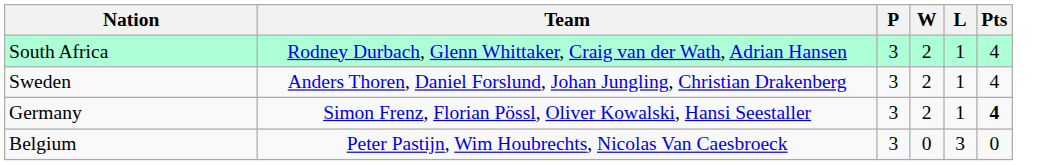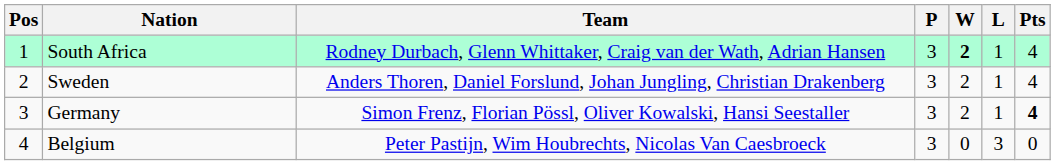 <table class="wikitable" style="font-size: 100%">
 <tr>
+<th width=20>Pos</th>
 <th width=200>Nation</th>
 <th width=500>Team</th>
 <th width=20>P</th>
 <th width=20>W</th>
 <th width=20>L</th>
 <th width=20>Pts</th>
 </tr>
 <tr align=center style="background: #ADFFD6;">
+<td>1</td>
 <td align="left"> South Africa</td>
 <td><a href='#'>Rodney Durbach</a>, <a href='#'>Glenn Whittaker</a>, <a href='#'>Craig van der Wath</a>, <a href='#'>Adrian Hansen</a></td>
 <td>3</td>
-<td>2</td>
+<td><strong>2</strong></td>
 <td>1</td>
 <td>4</td>
 </tr>
 <tr align=center>
+<td>2</td>
 <td align="left"> Sweden</td>
 <td><a href='#'>Anders Thoren</a>, <a href='#'>Daniel Forslund</a>, <a href='#'>Johan Jungling</a>, <a href='#'>Christian Drakenberg</a></td>
 <td>3</td>
 <td>2</td>
 <td>1</td>
 <td>4</td>
 </tr>
 <tr align=center>
+<td>3</td>
 <td align="left"> Germany</td>
 <td><a href='#'>Simon Frenz</a>, <a href='#'>Florian Pössl</a>, <a href='#'>Oliver Kowalski</a>, <a href='#'>Hansi Seestaller</a></td>
 <td>3</td>
 <td>2</td>
 <td>1</td>
 <td><strong>4</strong></td>
 </tr>
 <tr align=center>
+<td>4</td>
 <td align="left"> Belgium</td>
 <td><a href='#'>Peter Pastijn</a>, <a href='#'>Wim Houbrechts</a>, <a href='#'>Nicolas Van Caesbroeck</a></td>
 <td>3</td>
 <td>0</td>
 <td>3</td>
 <td>0</td>
 </tr>
 </table>
